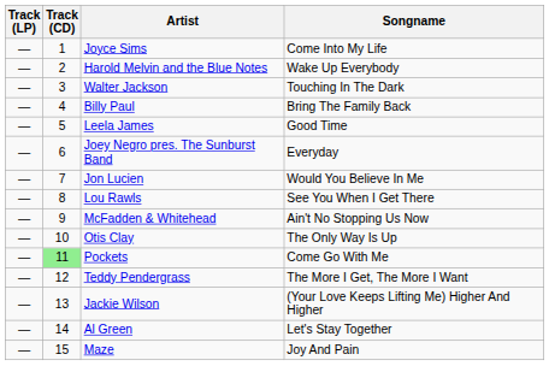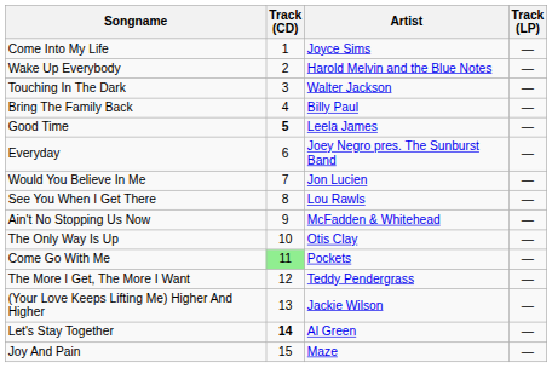 <table class="wikitable" style="width:700px">
 <tr>
-<th>Track<br>(LP)</th>
+<th>Songname</th>
 <th>Track<br>(CD)</th>
 <th>Artist</th>
-<th>Songname</th>
+<th>Track<br>(LP)</th>
 </tr>
 <tr>
-<td style="text-align:center">—</td>
+<td>Come Into My Life</td>
 <td style="text-align:center">1</td>
 <td><a href='#'>Joyce Sims</a></td>
-<td>Come Into My Life</td>
+<td style="text-align:center">—</td>
 </tr>
 <tr>
-<td style="text-align:center">—</td>
+<td>Wake Up Everybody</td>
 <td style="text-align:center">2</td>
 <td><a href='#'>Harold Melvin and the Blue Notes</a></td>
-<td>Wake Up Everybody</td>
+<td style="text-align:center">—</td>
 </tr>
 <tr>
-<td style="text-align:center">—</td>
+<td>Touching In The Dark</td>
 <td style="text-align:center">3</td>
 <td><a href='#'>Walter Jackson</a></td>
-<td>Touching In The Dark</td>
+<td style="text-align:center">—</td>
 </tr>
 <tr>
-<td style="text-align:center">—</td>
+<td>Bring The Family Back</td>
 <td style="text-align:center">4</td>
 <td><a href='#'>Billy Paul</a></td>
-<td>Bring The Family Back</td>
+<td style="text-align:center">—</td>
 </tr>
 <tr>
+<td>Good Time</td>
+<td style="text-align:center"><strong>5</strong></td>
+<td><a href='#'>Leela James</a></td>
 <td style="text-align:center">—</td>
-<td style="text-align:center">5</td>
-<td><a href='#'>Leela James</a></td>
-<td>Good Time</td>
 </tr>
 <tr>
-<td style="text-align:center">—</td>
+<td>Everyday</td>
 <td style="text-align:center">6</td>
 <td><a href='#'>Joey Negro pres. The Sunburst Band</a></td>
-<td>Everyday</td>
+<td style="text-align:center">—</td>
 </tr>
 <tr>
-<td style="text-align:center">—</td>
+<td>Would You Believe In Me</td>
 <td style="text-align:center">7</td>
 <td><a href='#'>Jon Lucien</a></td>
-<td>Would You Believe In Me</td>
+<td style="text-align:center">—</td>
 </tr>
 <tr>
-<td style="text-align:center">—</td>
+<td>See You When I Get There</td>
 <td style="text-align:center">8</td>
 <td><a href='#'>Lou Rawls</a></td>
-<td>See You When I Get There</td>
+<td style="text-align:center">—</td>
 </tr>
 <tr>
-<td style="text-align:center">—</td>
+<td>Ain't No Stopping Us Now</td>
 <td style="text-align:center">9</td>
 <td><a href='#'>McFadden & Whitehead</a></td>
-<td>Ain't No Stopping Us Now</td>
+<td style="text-align:center">—</td>
 </tr>
 <tr>
-<td style="text-align:center">—</td>
+<td>The Only Way Is Up</td>
 <td style="text-align:center">10</td>
 <td><a href='#'>Otis Clay</a></td>
-<td>The Only Way Is Up</td>
+<td style="text-align:center">—</td>
 </tr>
 <tr>
-<td style="text-align:center">—</td>
+<td>Come Go With Me</td>
 <td style="background: lightgreen; text-align:center">11</td>
 <td><a href='#'>Pockets</a></td>
-<td>Come Go With Me</td>
+<td style="text-align:center">—</td>
 </tr>
 <tr>
-<td style="text-align:center">—</td>
+<td>The More I Get, The More I Want</td>
 <td style="text-align:center">12</td>
 <td><a href='#'>Teddy Pendergrass</a></td>
-<td>The More I Get, The More I Want</td>
+<td style="text-align:center">—</td>
 </tr>
 <tr>
-<td style="text-align:center">—</td>
+<td>(Your Love Keeps Lifting Me) Higher And Higher</td>
 <td style="text-align:center">13</td>
 <td><a href='#'>Jackie Wilson</a></td>
-<td>(Your Love Keeps Lifting Me) Higher And Higher</td>
+<td style="text-align:center">—</td>
 </tr>
 <tr>
+<td>Let's Stay Together</td>
+<td style="text-align:center"><strong>14</strong></td>
+<td><a href='#'>Al Green</a></td>
 <td style="text-align:center">—</td>
-<td style="text-align:center">14</td>
-<td><a href='#'>Al Green</a></td>
-<td>Let's Stay Together</td>
 </tr>
 <tr>
-<td style="text-align:center">—</td>
+<td>Joy And Pain</td>
 <td style="text-align:center">15</td>
 <td><a href='#'>Maze</a></td>
-<td>Joy And Pain</td>
+<td style="text-align:center">—</td>
 </tr>
 </table>
